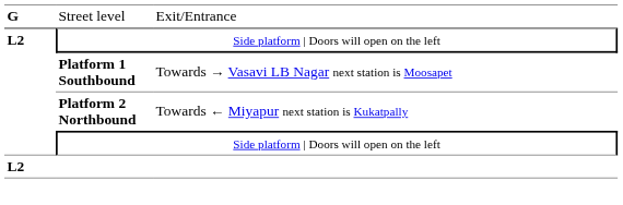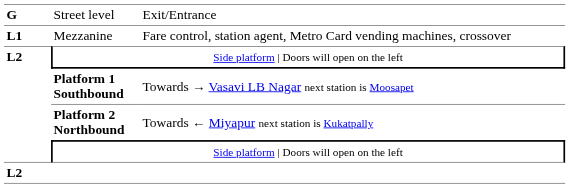 <table table border=0 cellspacing=0 cellpadding=3>
 <tr>
 <td style="border-bottom:solid 1px gray;border-top:solid 1px gray;" width=50 valign=top><strong>G</strong></td>
 <td style="border-top:solid 1px gray;border-bottom:solid 1px gray;" width=100 valign=top>Street level</td>
 <td style="border-top:solid 1px gray;border-bottom:solid 1px gray;" width=500 valign=top>Exit/Entrance</td>
+</tr>
+<tr>
+<td valign=top><strong>L1</strong></td>
+<td valign=top>Mezzanine</td>
+<td valign=top>Fare control, station agent, Metro Card vending machines, crossover<br></td>
 </tr>
 <tr>
 <td style="border-top:solid 1px gray;border-bottom:solid 1px gray;" width=50 rowspan=4 valign=top><strong>L2</strong></td>
 <td style="border-top:solid 1px gray;border-right:solid 2px black;border-left:solid 2px black;border-bottom:solid 2px black;text-align:center;" colspan=2><small><a href='#'>Side platform</a> | Doors will open on the left </small></td>
 </tr>
 <tr>
 <td style="border-bottom:solid 1px gray;" width=100><span><strong>Platform 1</strong><br><strong>Southbound</strong></span></td>
 <td style="border-bottom:solid 1px gray;" width=500>Towards → <a href='#'>Vasavi LB Nagar</a> <small> next station is <a href='#'>Moosapet</a> </small></td>
 </tr>
 <tr>
 <td><span><strong>Platform 2</strong><br><strong>Northbound</strong></span></td>
 <td>Towards ← <a href='#'>Miyapur</a> <small>next station is <a href='#'>Kukatpally</a></small></td>
 </tr>
 <tr>
 <td style="border-top:solid 2px black;border-right:solid 2px black;border-left:solid 2px black;border-bottom:solid 1px gray;" colspan=2  align=center><small><a href='#'>Side platform</a> | Doors will open on the left </small></td>
 </tr>
 <tr>
 <td style="border-bottom:solid 1px gray;" width=50 rowspan=2 valign=top><strong>L2</strong></td>
 <td style="border-bottom:solid 1px gray;" width=100></td>
 <td style="border-bottom:solid 1px gray;" width=500></td>
 </tr>
 <tr>
 </tr>
 </table>
